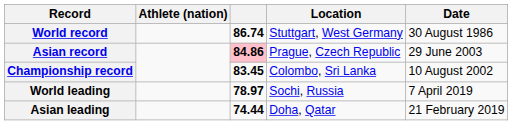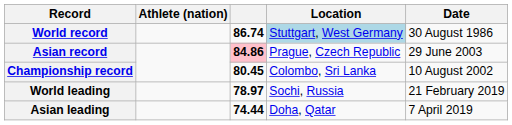 <table class="wikitable">
 <tr>
 <th scope="col">Record</th>
 <th scope="col">Athlete (nation)</th>
 <th scope="col"></th>
 <th scope="col">Location</th>
 <th scope="col">Date</th>
 </tr>
 <tr>
 <th scope="row"><a href='#'>World record</a></th>
 <td></td>
 <td align="center"><strong>86.74</strong></td>
-<td><a href='#'>Stuttgart</a>, <a href='#'>West Germany</a></td>
+<td style="background: lightblue;"><a href='#'>Stuttgart</a>, <a href='#'>West Germany</a></td>
 <td>30 August 1986</td>
 </tr>
 <tr>
 <th scope="row"><a href='#'>Asian record</a></th>
 <td rowspan="2"></td>
 <td align="center" style="background: pink;"><strong>84.86</strong></td>
 <td><a href='#'>Prague</a>, <a href='#'>Czech Republic</a></td>
 <td>29 June 2003</td>
 </tr>
 <tr>
 <th><a href='#'>Championship record</a></th>
-<td align="center"><strong>83.45</strong></td>
+<td align="center"><strong>80.45</strong></td>
 <td><a href='#'>Colombo</a>, <a href='#'>Sri Lanka</a></td>
 <td>10 August 2002</td>
 </tr>
 <tr>
 <th scope="row">World leading</th>
 <td></td>
 <td align="center"><strong>78.97</strong></td>
 <td><a href='#'>Sochi</a>, <a href='#'>Russia</a></td>
-<td>7 April 2019</td>
+<td>21 February 2019</td>
 </tr>
 <tr>
 <th scope="row">Asian leading</th>
 <td></td>
 <td align="center"><strong>74.44</strong></td>
 <td><a href='#'>Doha</a>, <a href='#'>Qatar</a></td>
-<td>21 February 2019</td>
+<td>7 April 2019</td>
 </tr>
 </table>
